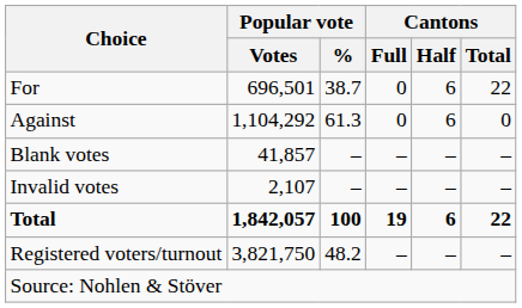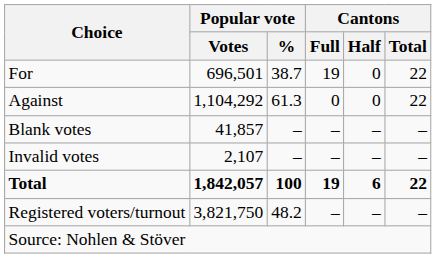 <table class=wikitable style=text-align:right>
 <tr>
 <th rowspan=2>Choice</th>
 <th colspan=2>Popular vote</th>
 <th colspan=3>Cantons</th>
 </tr>
 <tr>
 <th>Votes</th>
 <th>%</th>
 <th>Full</th>
 <th>Half</th>
 <th>Total</th>
 </tr>
 <tr>
 <td align=left>For</td>
 <td>696,501</td>
 <td>38.7</td>
+<td>19</td>
 <td>0</td>
-<td>6</td>
 <td>22</td>
 </tr>
 <tr>
 <td align=left>Against</td>
 <td>1,104,292</td>
 <td>61.3</td>
 <td>0</td>
-<td>6</td>
 <td>0</td>
+<td>22</td>
 </tr>
 <tr>
 <td align=left>Blank votes</td>
 <td>41,857</td>
 <td>–</td>
 <td>–</td>
 <td>–</td>
 <td>–</td>
 </tr>
 <tr>
 <td align=left>Invalid votes</td>
 <td>2,107</td>
 <td>–</td>
 <td>–</td>
 <td>–</td>
 <td>–</td>
 </tr>
 <tr>
 <td align=left><strong>Total</strong></td>
 <td><strong>1,842,057</strong></td>
 <td><strong>100</strong></td>
 <td><strong>19</strong></td>
 <td><strong>6</strong></td>
 <td><strong>22</strong></td>
 </tr>
 <tr>
 <td align=left>Registered voters/turnout</td>
 <td>3,821,750</td>
 <td>48.2</td>
 <td>–</td>
 <td>–</td>
 <td>–</td>
 </tr>
 <tr>
 <td align=left colspan=11>Source: Nohlen & Stöver</td>
 </tr>
 </table>
